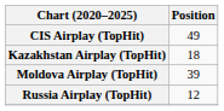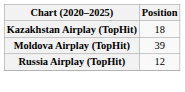 <table class="wikitable sortable plainrowheaders" style="text-align:center">
 <tr>
 <th scope="col">Chart (2020–2025)</th>
 <th scope="col">Position</th>
-</tr>
-<tr>
-<th scope="row">CIS Airplay (TopHit)</th>
-<td>49</td>
 </tr>
 <tr>
 <th scope="row">Kazakhstan Airplay (TopHit)</th>
 <td>18</td>
 </tr>
 <tr>
 <th scope="row">Moldova Airplay (TopHit)</th>
 <td>39</td>
 </tr>
 <tr>
 <th scope="row">Russia Airplay (TopHit)</th>
 <td>12</td>
 </tr>
 <tr>
 </tr>
 </table>
